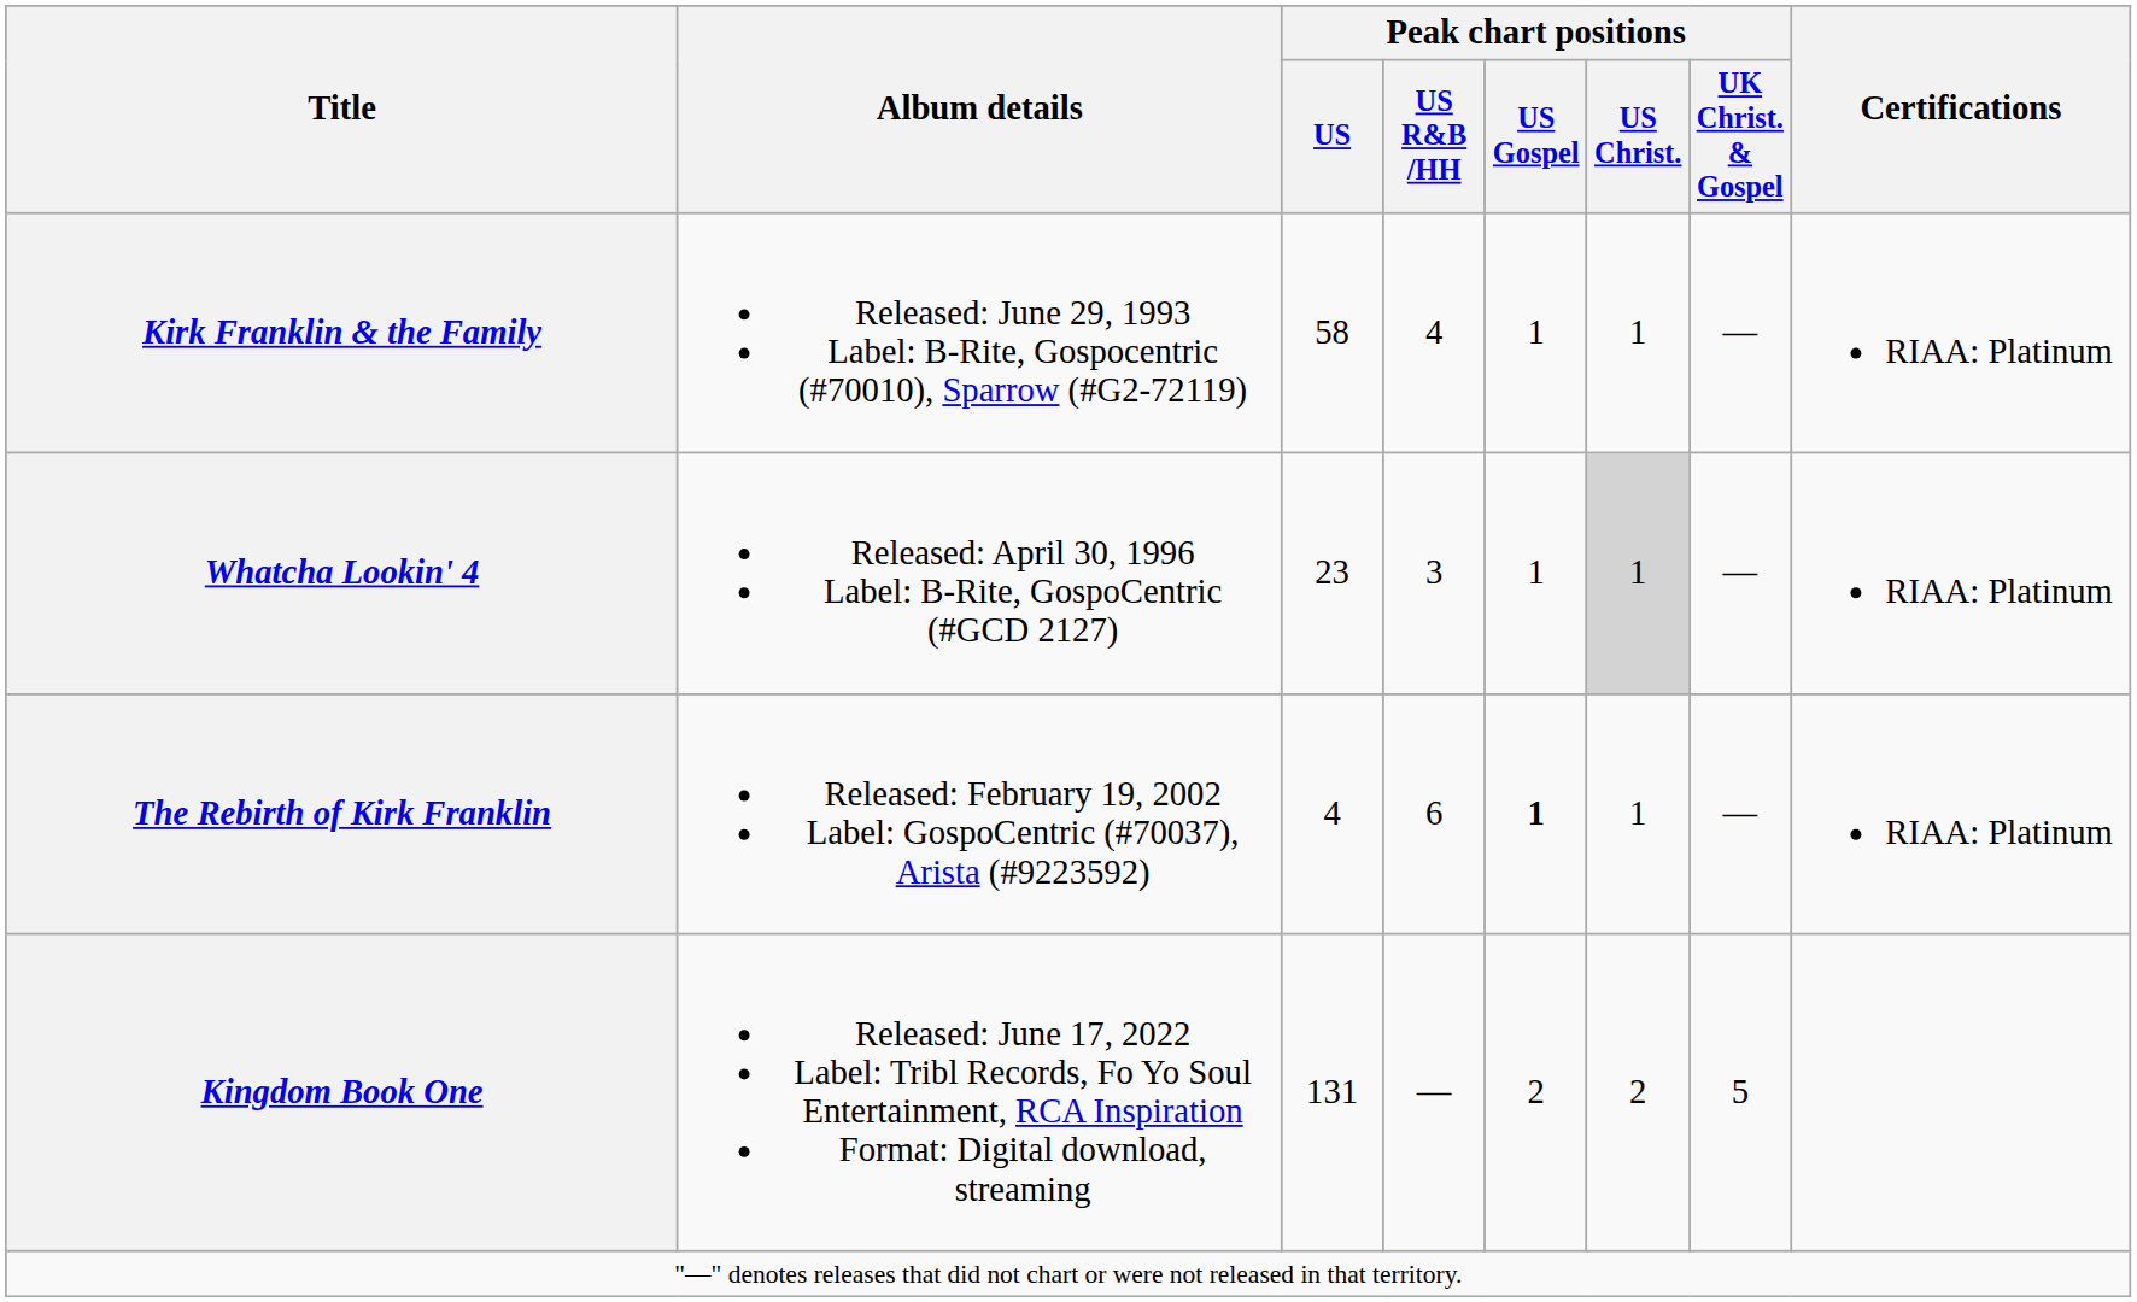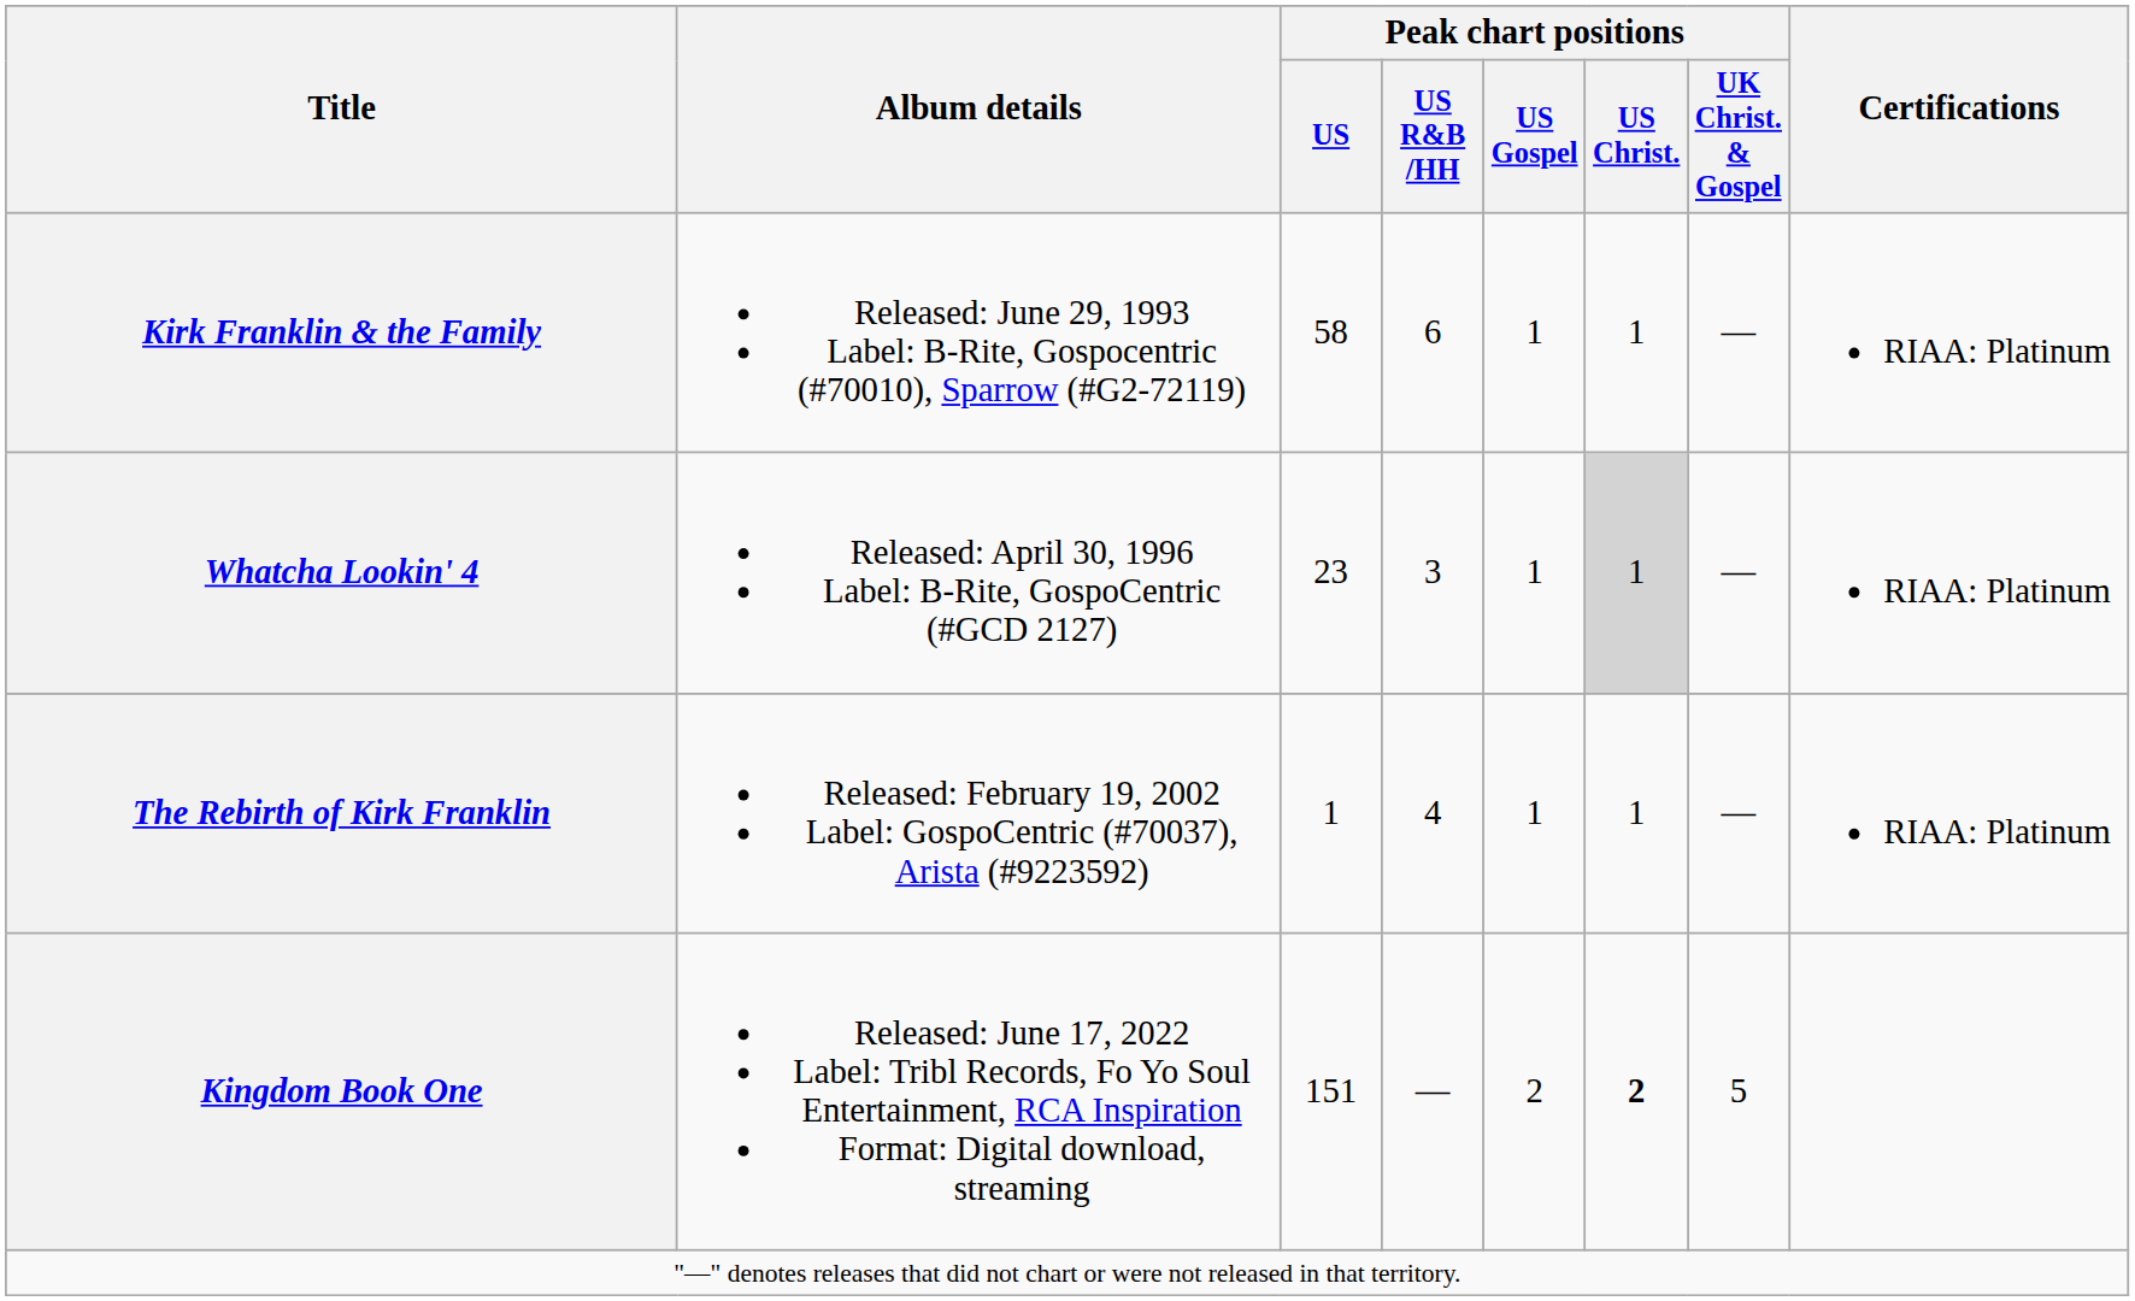 <table class="wikitable plainrowheaders" style="text-align:center;" border="1">
 <tr>
 <th scope="col" rowspan="2" style="width:19em;">Title</th>
 <th scope="col" rowspan="2" style="width:17em;">Album details</th>
 <th scope="col" colspan="5">Peak chart positions</th>
 <th rowspan=2 width="150">Certifications</th>
 </tr>
 <tr>
 <th scope="col" style="width:3em;font-size:85%;"><a href='#'>US</a><br></th>
 <th scope="col" style="width:3em;font-size:85%;"><a href='#'>US<br>R&B<br>/HH</a><br></th>
 <th scope="col" style="width:3em;font-size:85%;"><a href='#'>US Gospel</a><br></th>
 <th scope="col" style="width:3em;font-size:85%;"><a href='#'>US<br>Christ.</a><br></th>
 <th scope="col" style="width:3em;font-size:85%;"><a href='#'>UK<br>Christ.<br>& Gospel</a><br></th>
 </tr>
 <tr>
 <th scope="row"><em><a href='#'>Kirk Franklin & the Family</a></em><br></th>
 <td><br><ul><li>Released: June 29, 1993</li><li>Label: B-Rite, Gospocentric (#70010), <a href='#'>Sparrow</a> (#G2-72119)</li></ul></td>
 <td>58</td>
-<td>4</td>
+<td>6</td>
 <td>1</td>
 <td>1</td>
 <td>—</td>
 <td align="left"><br><ul><li>RIAA: Platinum</li></ul></td>
 </tr>
 <tr>
 <th scope="row"><em><a href='#'>Whatcha Lookin' 4</a></em><br></th>
 <td><br><ul><li>Released: April 30, 1996</li><li>Label: B-Rite, GospoCentric (#GCD 2127)</li></ul></td>
 <td>23</td>
 <td>3</td>
 <td>1</td>
 <td style="background: lightgrey;">1</td>
 <td>—</td>
 <td align="left"><br><ul><li>RIAA: Platinum</li></ul></td>
 </tr>
 <tr>
 <th scope="row"><em><a href='#'>The Rebirth of Kirk Franklin</a></em></th>
 <td><br><ul><li>Released: February 19, 2002</li><li>Label: GospoCentric (#70037), <a href='#'>Arista</a> (#9223592)</li></ul></td>
+<td>1</td>
 <td>4</td>
-<td>6</td>
-<td><strong>1</strong></td>
+<td>1</td>
 <td>1</td>
 <td>—</td>
 <td align="left"><br><ul><li>RIAA: Platinum</li></ul></td>
 </tr>
 <tr>
 <th scope="row"><em><a href='#'>Kingdom Book One</a></em><br></th>
 <td><br><ul><li>Released: June 17, 2022</li><li>Label: Tribl Records, Fo Yo Soul Entertainment, <a href='#'>RCA Inspiration</a></li><li>Format: Digital download, streaming</li></ul></td>
-<td>131</td>
+<td>151</td>
 <td>—</td>
 <td>2</td>
-<td>2</td>
+<td><strong>2</strong></td>
 <td>5</td>
 <td align="left"></td>
 </tr>
 <tr>
 <td colspan="9" style="text-align:center; font-size:9pt;">"—" denotes releases that did not chart or were not released in that territory.</td>
 </tr>
 </table>
